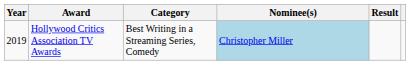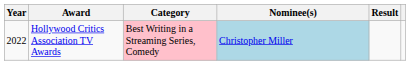 <table class="wikitable sortable" style="font-size: 95%; width: 99%;">
 <tr>
 <th>Year</th>
 <th>Award</th>
 <th>Category</th>
 <th style="width: 38%;">Nominee(s)</th>
 <th>Result</th>
 <th class=unsortable></th>
 </tr>
 <tr>
-<td style="text-align: center;">2019</td>
+<td style="text-align: center;">2022</td>
 <td><a href='#'>Hollywood Critics Association TV Awards</a></td>
-<td>Best Writing in a Streaming Series, Comedy</td>
+<td style="background: pink;">Best Writing in a Streaming Series, Comedy</td>
 <td style="background: lightblue;"><a href='#'>Christopher Miller</a></td>
 <td></td>
 <td style="text-align: center;"></td>
 </tr>
 </table>
